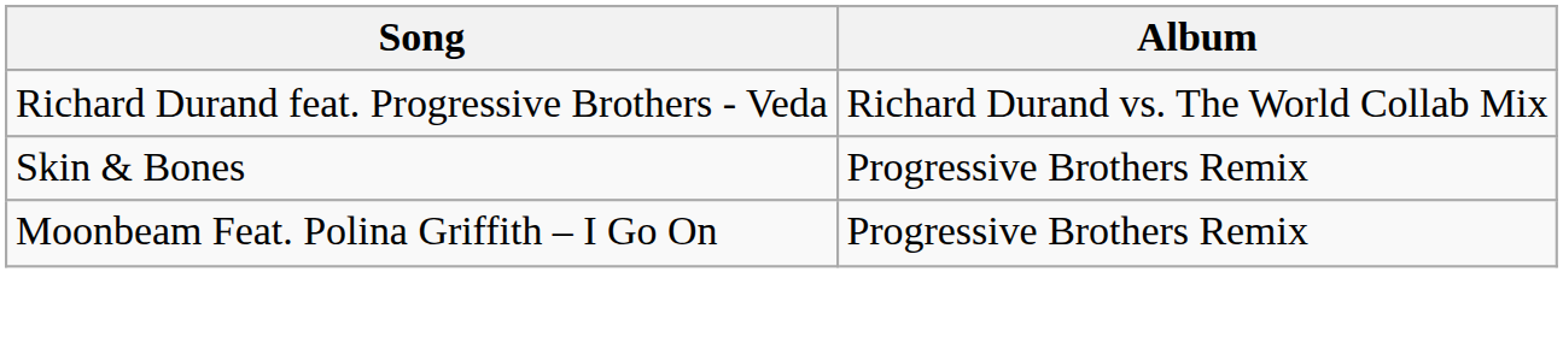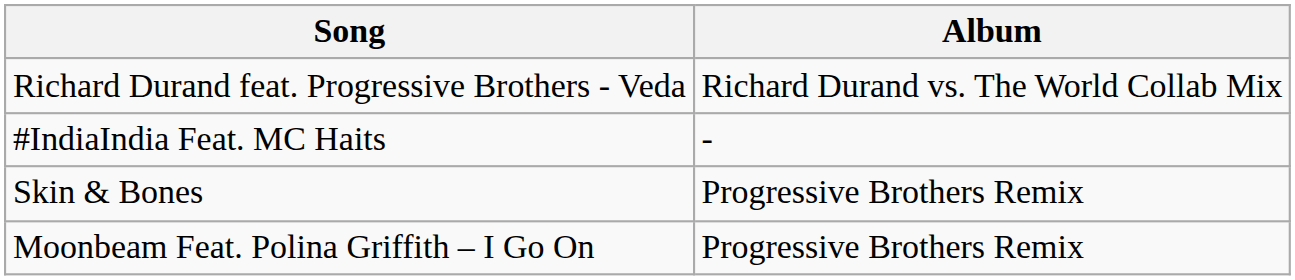 <table class="wikitable">
 <tr>
 <th>Song</th>
 <th>Album</th>
 </tr>
 <tr>
 <td>Richard Durand feat. Progressive Brothers - Veda</td>
 <td>Richard Durand vs. The World Collab Mix</td>
 </tr>
 <tr>
+<td>#IndiaIndia Feat. MC Haits</td>
+<td>-</td>
+</tr>
+<tr>
 <td>Skin & Bones</td>
 <td>Progressive Brothers Remix</td>
 </tr>
 <tr>
 <td>Moonbeam Feat. Polina Griffith – I Go On</td>
 <td>Progressive Brothers Remix</td>
 </tr>
 </table>
